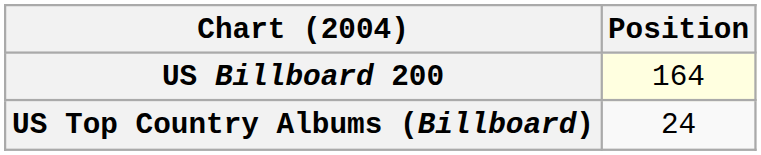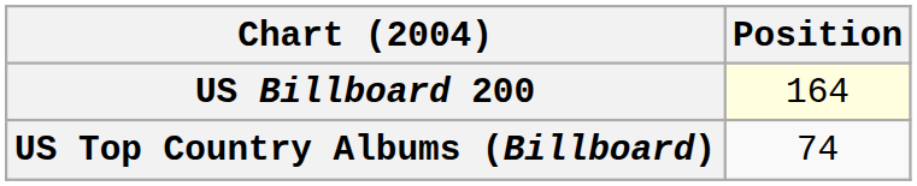 <table class="wikitable sortable plainrowheaders" style="text-align:center">
 <tr>
 <th scope="col">Chart (2004)</th>
 <th scope="col">Position</th>
 </tr>
 <tr>
 <th scope="row">US <em>Billboard</em> 200</th>
 <td style="background: lightyellow;">164</td>
 </tr>
 <tr>
 <th scope="row">US Top Country Albums (<em>Billboard</em>)</th>
-<td>24</td>
+<td>74</td>
 </tr>
 </table>
